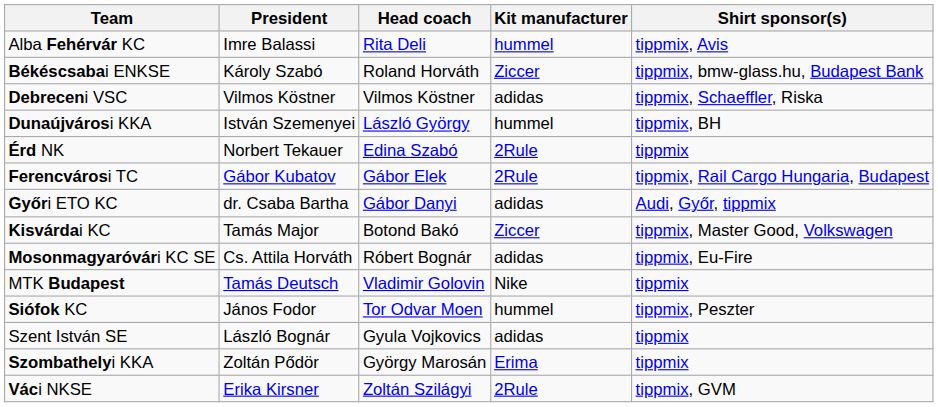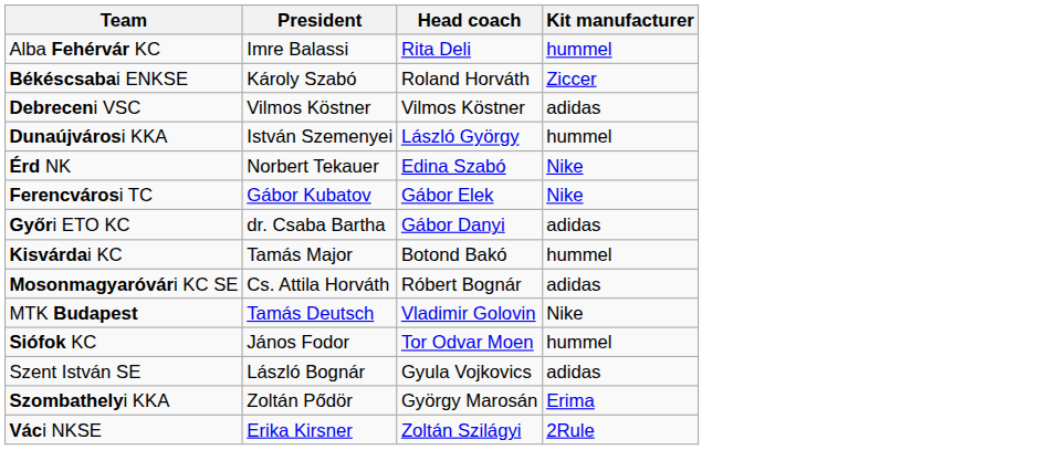 <table class="wikitable sortable" left; style="font-size:95%;">
 <tr>
 <th>Team</th>
 <th>President</th>
 <th>Head coach</th>
 <th>Kit manufacturer</th>
-<th>Shirt sponsor(s)</th>
 </tr>
 <tr>
 <td> Alba <strong>Fehérvár</strong> KC</td>
 <td>Imre Balassi</td>
 <td> <a href='#'>Rita Deli</a></td>
 <td><a href='#'>hummel</a></td>
-<td><a href='#'>tippmix</a>, <a href='#'>Avis</a></td>
 </tr>
 <tr>
 <td> <strong>Békéscsaba</strong>i ENKSE</td>
 <td>Károly Szabó</td>
 <td> Roland Horváth</td>
 <td><a href='#'>Ziccer</a></td>
-<td><a href='#'>tippmix</a>, bmw-glass.hu, <a href='#'>Budapest Bank</a></td>
 </tr>
 <tr>
 <td> <strong>Debrecen</strong>i VSC</td>
 <td>Vilmos Köstner</td>
 <td> Vilmos Köstner</td>
 <td>adidas</td>
-<td><a href='#'>tippmix</a>, <a href='#'>Schaeffler</a>, Riska</td>
 </tr>
 <tr>
 <td> <strong>Dunaújváros</strong>i KKA</td>
 <td>István Szemenyei</td>
 <td> <a href='#'>László György</a></td>
 <td>hummel</td>
-<td><a href='#'>tippmix</a>, BH</td>
 </tr>
 <tr>
 <td> <strong>Érd</strong> NK</td>
 <td>Norbert Tekauer</td>
 <td> <a href='#'>Edina Szabó</a></td>
-<td><a href='#'>2Rule</a></td>
-<td><a href='#'>tippmix</a></td>
+<td><a href='#'>Nike</a></td>
 </tr>
 <tr>
 <td> <strong>Ferencváros</strong>i TC</td>
 <td><a href='#'>Gábor Kubatov</a></td>
 <td> <a href='#'>Gábor Elek</a></td>
-<td><a href='#'>2Rule</a></td>
-<td><a href='#'>tippmix</a>, <a href='#'>Rail Cargo Hungaria</a>, <a href='#'>Budapest</a></td>
+<td><a href='#'>Nike</a></td>
 </tr>
 <tr>
 <td> <strong>Győr</strong>i ETO KC</td>
 <td>dr. Csaba Bartha</td>
 <td> <a href='#'>Gábor Danyi</a></td>
 <td>adidas</td>
-<td><a href='#'>Audi</a>, <a href='#'>Győr</a>, <a href='#'>tippmix</a></td>
 </tr>
 <tr>
 <td> <strong>Kisvárda</strong>i KC</td>
 <td>Tamás Major</td>
 <td> Botond Bakó</td>
-<td><a href='#'>Ziccer</a></td>
-<td><a href='#'>tippmix</a>, Master Good, <a href='#'>Volkswagen</a></td>
+<td>hummel</td>
 </tr>
 <tr>
 <td> <strong>Mosonmagyaróvár</strong>i KC SE</td>
 <td>Cs. Attila Horváth</td>
 <td> Róbert Bognár</td>
 <td>adidas</td>
-<td><a href='#'>tippmix</a>, Eu-Fire</td>
 </tr>
 <tr>
 <td> MTK <strong>Budapest</strong></td>
 <td><a href='#'>Tamás Deutsch</a></td>
 <td> <a href='#'>Vladimir Golovin</a></td>
 <td>Nike</td>
-<td><a href='#'>tippmix</a></td>
 </tr>
 <tr>
 <td> <strong>Siófok</strong> KC</td>
 <td>János Fodor</td>
 <td> <a href='#'>Tor Odvar Moen</a></td>
 <td>hummel</td>
-<td><a href='#'>tippmix</a>, Peszter</td>
 </tr>
 <tr>
 <td> Szent István SE</td>
 <td>László Bognár</td>
 <td> Gyula Vojkovics</td>
 <td>adidas</td>
-<td><a href='#'>tippmix</a></td>
 </tr>
 <tr>
 <td> <strong>Szombathely</strong>i KKA</td>
 <td>Zoltán Pődör</td>
 <td> György Marosán</td>
 <td><a href='#'>Erima</a></td>
-<td><a href='#'>tippmix</a></td>
 </tr>
 <tr>
 <td> <strong>Vác</strong>i NKSE</td>
 <td><a href='#'>Erika Kirsner</a></td>
 <td> <a href='#'>Zoltán Szilágyi</a></td>
 <td><a href='#'>2Rule</a></td>
-<td><a href='#'>tippmix</a>, GVM</td>
 </tr>
 </table>
